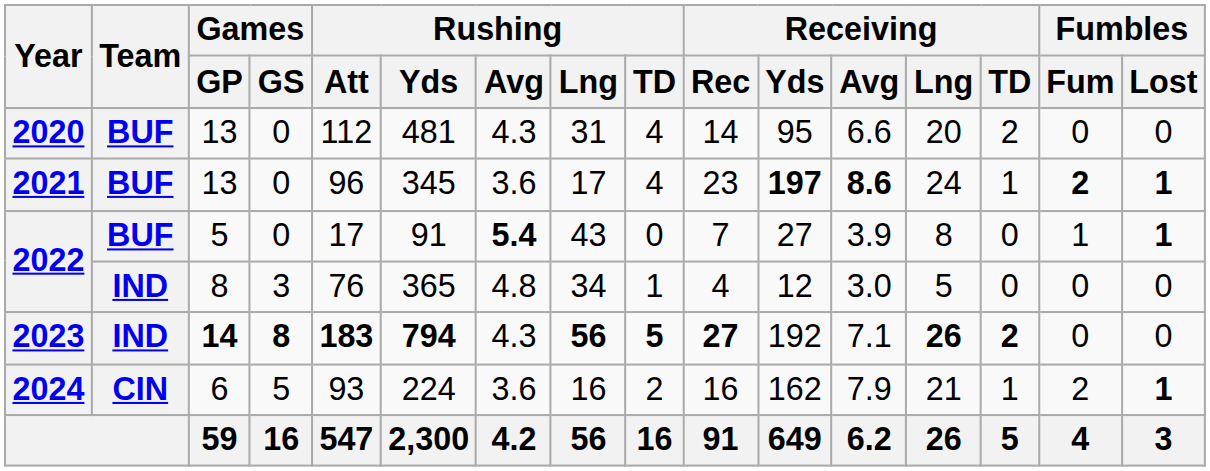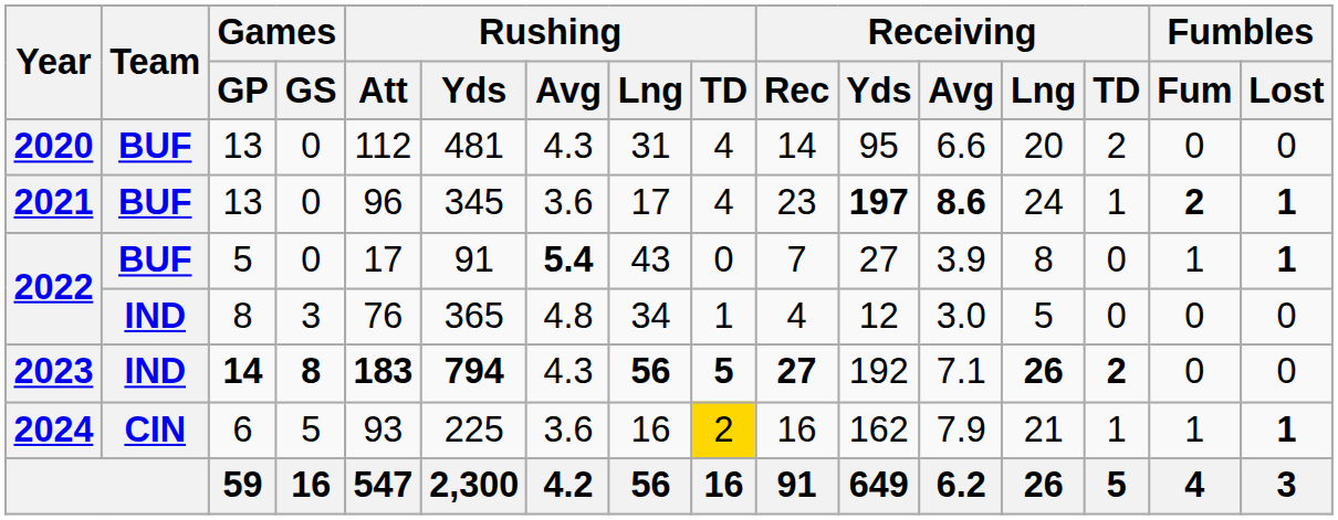 <table class=wikitable style="text-align:center;">
 <tr>
 <th rowspan="2">Year</th>
 <th rowspan="2">Team</th>
 <th colspan="2">Games</th>
 <th colspan="5">Rushing</th>
 <th colspan="5">Receiving</th>
 <th colspan="2">Fumbles</th>
 </tr>
 <tr>
 <th>GP</th>
 <th>GS</th>
 <th>Att</th>
 <th>Yds</th>
 <th>Avg</th>
 <th>Lng</th>
 <th>TD</th>
 <th>Rec</th>
 <th>Yds</th>
 <th>Avg</th>
 <th>Lng</th>
 <th>TD</th>
 <th>Fum</th>
 <th>Lost</th>
 </tr>
 <tr>
 <th><a href='#'>2020</a></th>
 <th><a href='#'>BUF</a></th>
 <td>13</td>
 <td>0</td>
 <td>112</td>
 <td>481</td>
 <td>4.3</td>
 <td>31</td>
 <td>4</td>
 <td>14</td>
 <td>95</td>
 <td>6.6</td>
 <td>20</td>
 <td>2</td>
 <td>0</td>
 <td>0</td>
 </tr>
 <tr>
 <th><a href='#'>2021</a></th>
 <th><a href='#'>BUF</a></th>
 <td>13</td>
 <td>0</td>
 <td>96</td>
 <td>345</td>
 <td>3.6</td>
 <td>17</td>
 <td>4</td>
 <td>23</td>
 <td><strong>197</strong></td>
 <td><strong>8.6</strong></td>
 <td>24</td>
 <td>1</td>
 <td><strong>2</strong></td>
 <td><strong>1</strong></td>
 </tr>
 <tr>
 <th rowspan="2"><a href='#'>2022</a></th>
 <th><a href='#'>BUF</a></th>
 <td>5</td>
 <td>0</td>
 <td>17</td>
 <td>91</td>
 <td><strong>5.4</strong></td>
 <td>43</td>
 <td>0</td>
 <td>7</td>
 <td>27</td>
 <td>3.9</td>
 <td>8</td>
 <td>0</td>
 <td>1</td>
 <td><strong>1</strong></td>
 </tr>
 <tr>
 <th><a href='#'>IND</a></th>
 <td>8</td>
 <td>3</td>
 <td>76</td>
 <td>365</td>
 <td>4.8</td>
 <td>34</td>
 <td>1</td>
 <td>4</td>
 <td>12</td>
 <td>3.0</td>
 <td>5</td>
 <td>0</td>
 <td>0</td>
 <td>0</td>
 </tr>
 <tr>
 <th><a href='#'>2023</a></th>
 <th><a href='#'>IND</a></th>
 <td><strong>14</strong></td>
 <td><strong>8</strong></td>
 <td><strong>183</strong></td>
 <td><strong>794</strong></td>
 <td>4.3</td>
 <td><strong>56</strong></td>
 <td><strong>5</strong></td>
 <td><strong>27</strong></td>
 <td>192</td>
 <td>7.1</td>
 <td><strong>26</strong></td>
 <td><strong>2</strong></td>
 <td>0</td>
 <td>0</td>
 </tr>
 <tr>
 <th><a href='#'>2024</a></th>
 <th><a href='#'>CIN</a></th>
 <td>6</td>
 <td>5</td>
 <td>93</td>
-<td>224</td>
+<td>225</td>
 <td>3.6</td>
 <td>16</td>
-<td>2</td>
+<td style="background: gold;">2</td>
 <td>16</td>
 <td>162</td>
 <td>7.9</td>
 <td>21</td>
 <td>1</td>
-<td>2</td>
+<td>1</td>
 <td><strong>1</strong></td>
 </tr>
 <tr>
 <th colspan="2"></th>
 <th>59</th>
 <th>16</th>
 <th>547</th>
 <th>2,300</th>
 <th>4.2</th>
 <th>56</th>
 <th>16</th>
 <th>91</th>
 <th>649</th>
 <th>6.2</th>
 <th>26</th>
 <th>5</th>
 <th>4</th>
 <th>3</th>
 </tr>
 </table>
